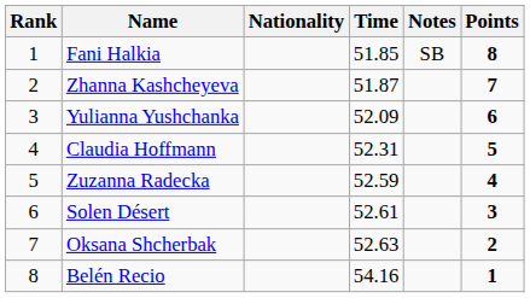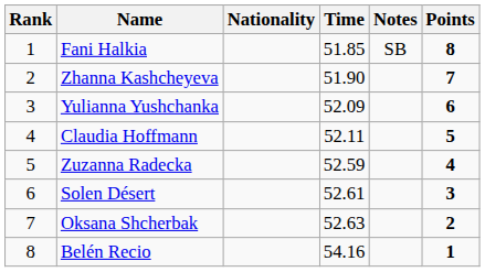 <table class="wikitable sortable" style="text-align:center">
 <tr>
 <th>Rank</th>
 <th>Name</th>
 <th>Nationality</th>
 <th>Time</th>
 <th>Notes</th>
 <th>Points</th>
 </tr>
 <tr>
 <td>1</td>
 <td align=left><a href='#'>Fani Halkia</a></td>
 <td align=left></td>
 <td>51.85</td>
 <td>SB</td>
 <td><strong>8</strong></td>
 </tr>
 <tr>
 <td>2</td>
 <td align=left><a href='#'>Zhanna Kashcheyeva</a></td>
 <td align=left></td>
-<td>51.87</td>
+<td>51.90</td>
 <td></td>
 <td><strong>7</strong></td>
 </tr>
 <tr>
 <td>3</td>
 <td align=left><a href='#'>Yulianna Yushchanka</a></td>
 <td align=left></td>
 <td>52.09</td>
 <td></td>
 <td><strong>6</strong></td>
 </tr>
 <tr>
 <td>4</td>
 <td align=left><a href='#'>Claudia Hoffmann</a></td>
 <td align=left></td>
-<td>52.31</td>
+<td>52.11</td>
 <td></td>
 <td><strong>5</strong></td>
 </tr>
 <tr>
 <td>5</td>
 <td align=left><a href='#'>Zuzanna Radecka</a></td>
 <td align=left></td>
 <td>52.59</td>
 <td></td>
 <td><strong>4</strong></td>
 </tr>
 <tr>
 <td>6</td>
 <td align=left><a href='#'>Solen Désert</a></td>
 <td align=left></td>
 <td>52.61</td>
 <td></td>
 <td><strong>3</strong></td>
 </tr>
 <tr>
 <td>7</td>
 <td align=left><a href='#'>Oksana Shcherbak</a></td>
 <td align=left></td>
 <td>52.63</td>
 <td></td>
 <td><strong>2</strong></td>
 </tr>
 <tr>
 <td>8</td>
 <td align=left><a href='#'>Belén Recio</a></td>
 <td align=left></td>
 <td>54.16</td>
 <td></td>
 <td><strong>1</strong></td>
 </tr>
 </table>
